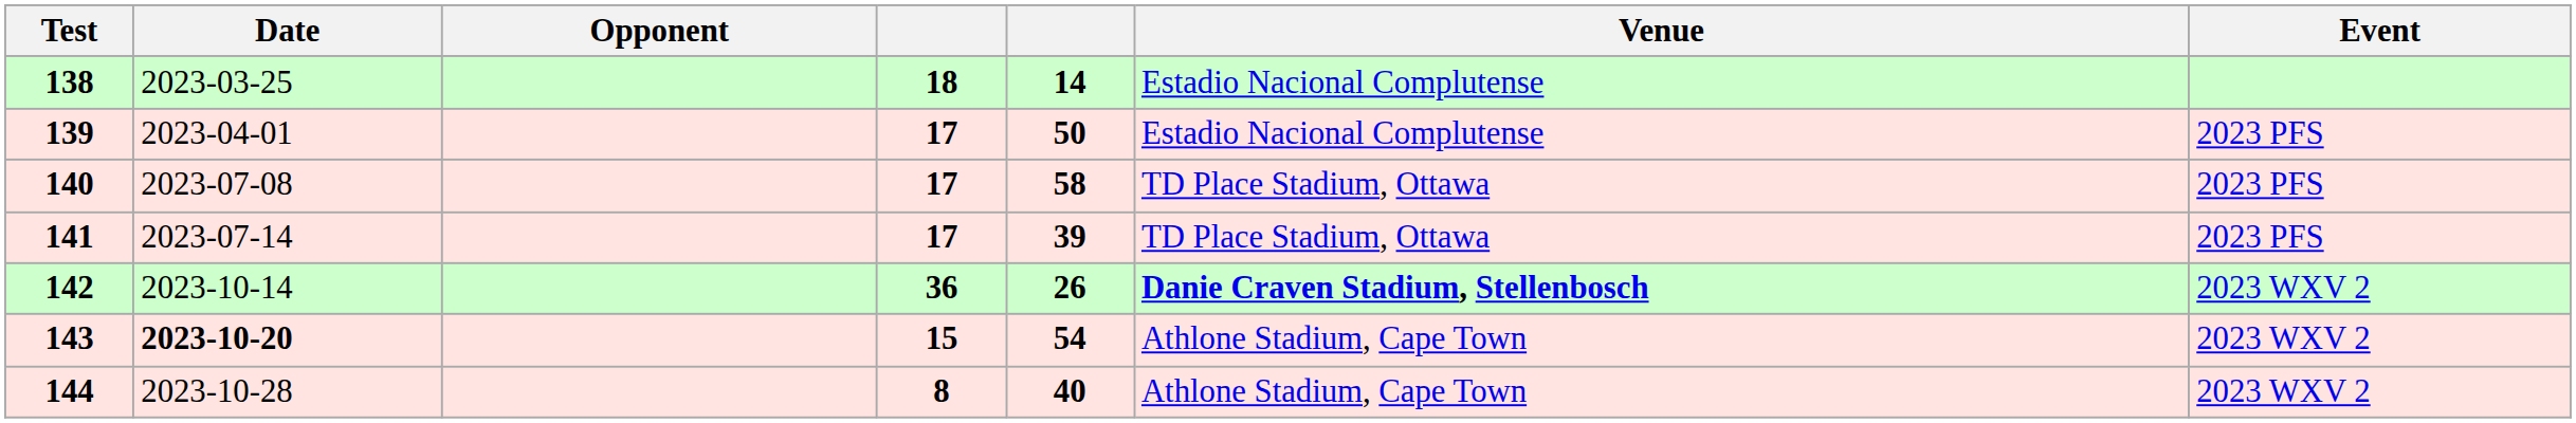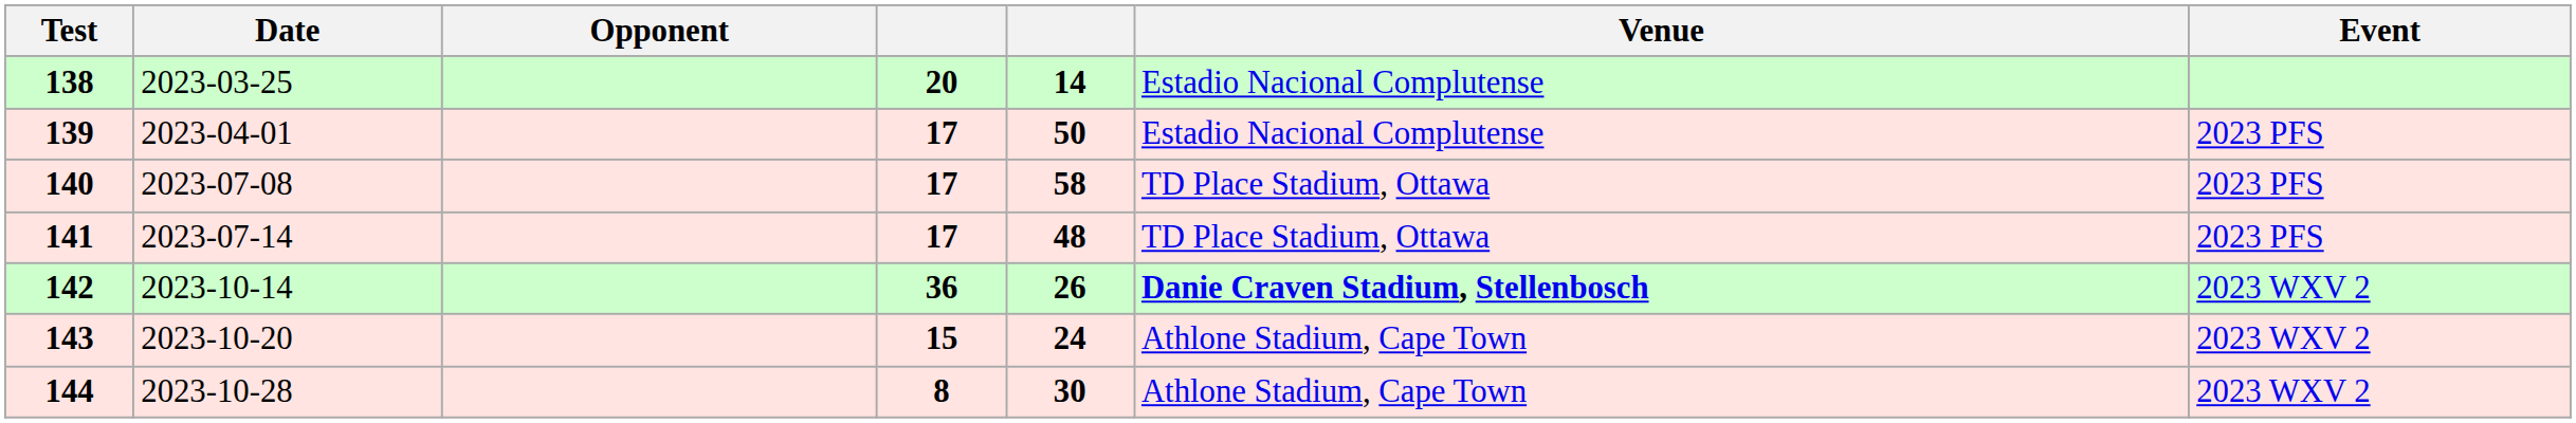 <table class="wikitable sortable" style="width:100%">
 <tr>
 <th style="width:5%">Test</th>
 <th style="width:12%">Date</th>
 <th style="width:17%">Opponent</th>
 <th style="width:5%"></th>
 <th style="width:5%"></th>
 <th>Venue</th>
 <th>Event</th>
 </tr>
 <tr bgcolor=#ccffcc>
 <td align="center"><strong>138</strong></td>
 <td>2023-03-25</td>
 <td></td>
-<td align="center"><strong>18</strong></td>
+<td align="center"><strong>20</strong></td>
 <td align="center"><strong>14</strong></td>
 <td><a href='#'>Estadio Nacional Complutense</a></td>
 <td></td>
 </tr>
 <tr bgcolor=FFE4E1>
 <td align="center"><strong>139</strong></td>
 <td>2023-04-01</td>
 <td></td>
 <td align="center"><strong>17</strong></td>
 <td align="center"><strong>50</strong></td>
 <td><a href='#'>Estadio Nacional Complutense</a></td>
 <td><a href='#'>2023 PFS</a></td>
 </tr>
 <tr bgcolor=FFE4E1>
 <td align="center"><strong>140</strong></td>
 <td>2023-07-08</td>
 <td></td>
 <td align="center"><strong>17</strong></td>
 <td align="center"><strong>58</strong></td>
 <td><a href='#'>TD Place Stadium</a>, <a href='#'>Ottawa</a></td>
 <td><a href='#'>2023 PFS</a></td>
 </tr>
 <tr bgcolor=FFE4E1>
 <td align="center"><strong>141</strong></td>
 <td>2023-07-14</td>
 <td></td>
 <td align="center"><strong>17</strong></td>
-<td align="center"><strong>39</strong></td>
+<td align="center"><strong>48</strong></td>
 <td><a href='#'>TD Place Stadium</a>, <a href='#'>Ottawa</a></td>
 <td><a href='#'>2023 PFS</a></td>
 </tr>
 <tr bgcolor=#ccffcc>
 <td align="center"><strong>142</strong></td>
 <td>2023-10-14</td>
 <td></td>
 <td align="center"><strong>36</strong></td>
 <td align="center"><strong>26</strong></td>
 <td><strong><a href='#'>Danie Craven Stadium</a>, <a href='#'>Stellenbosch</a></strong></td>
 <td><a href='#'>2023 WXV 2</a></td>
 </tr>
 <tr bgcolor=FFE4E1>
 <td align="center"><strong>143</strong></td>
-<td><strong>2023-10-20</strong></td>
+<td>2023-10-20</td>
 <td></td>
 <td align="center"><strong>15</strong></td>
-<td align="center"><strong>54</strong></td>
+<td align="center"><strong>24</strong></td>
 <td><a href='#'>Athlone Stadium</a>, <a href='#'>Cape Town</a></td>
 <td><a href='#'>2023 WXV 2</a></td>
 </tr>
 <tr bgcolor=FFE4E1>
 <td align="center"><strong>144</strong></td>
 <td>2023-10-28</td>
 <td></td>
 <td align="center"><strong>8</strong></td>
-<td align="center"><strong>40</strong></td>
+<td align="center"><strong>30</strong></td>
 <td><a href='#'>Athlone Stadium</a>, <a href='#'>Cape Town</a></td>
 <td><a href='#'>2023 WXV 2</a></td>
 </tr>
 </table>
